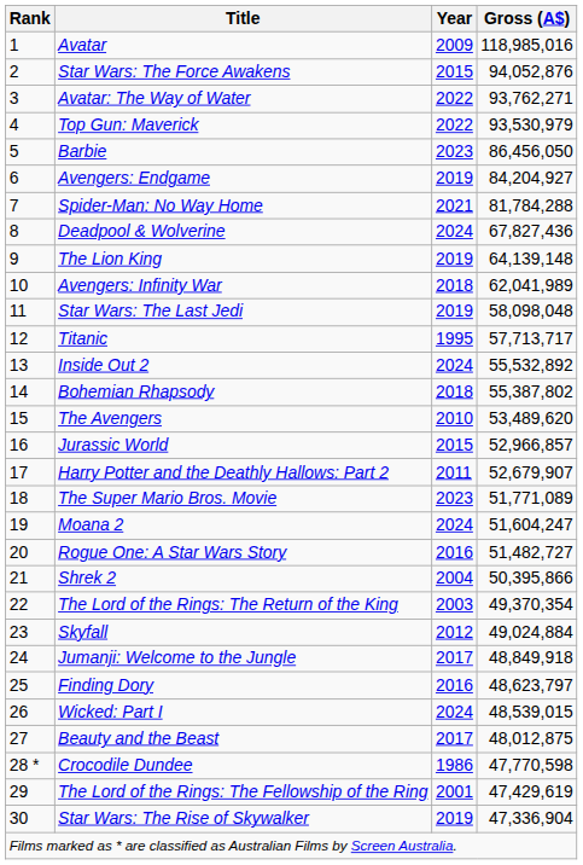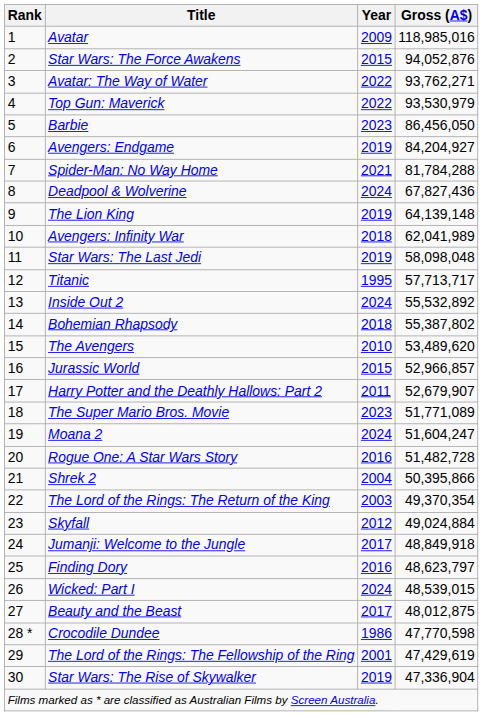 <table class="wikitable sortable">
 <tr>
 <th>Rank</th>
 <th>Title</th>
 <th>Year</th>
 <th>Gross (<a href='#'>A$</a>)</th>
 </tr>
 <tr>
 <td>1</td>
 <td><em><a href='#'>Avatar</a></em></td>
 <td><a href='#'>2009</a></td>
 <td align="right">118,985,016</td>
 </tr>
 <tr>
 <td>2</td>
 <td><em><a href='#'>Star Wars: The Force Awakens</a></em></td>
 <td><a href='#'>2015</a></td>
 <td align="right">94,052,876</td>
 </tr>
 <tr>
 <td>3</td>
 <td><em><a href='#'>Avatar: The Way of Water</a></em></td>
 <td><a href='#'>2022</a></td>
 <td align="right">93,762,271</td>
 </tr>
 <tr>
 <td>4</td>
 <td><em><a href='#'>Top Gun: Maverick</a></em></td>
 <td><a href='#'>2022</a></td>
 <td align="right">93,530,979</td>
 </tr>
 <tr>
 <td>5</td>
 <td><em><a href='#'>Barbie</a></em></td>
 <td><a href='#'>2023</a></td>
 <td align="right">86,456,050</td>
 </tr>
 <tr>
 <td>6</td>
 <td><em><a href='#'>Avengers: Endgame</a></em></td>
 <td><a href='#'>2019</a></td>
 <td align="right">84,204,927</td>
 </tr>
 <tr>
 <td>7</td>
 <td><em><a href='#'>Spider-Man: No Way Home</a></em></td>
 <td><a href='#'>2021</a></td>
 <td align="right">81,784,288</td>
 </tr>
 <tr>
 <td>8</td>
 <td><em><a href='#'>Deadpool & Wolverine</a></em></td>
 <td><a href='#'>2024</a></td>
 <td align="right">67,827,436</td>
 </tr>
 <tr>
 <td>9</td>
 <td><em><a href='#'>The Lion King</a></em></td>
 <td><a href='#'>2019</a></td>
 <td align="right">64,139,148</td>
 </tr>
 <tr>
 <td>10</td>
 <td><em><a href='#'>Avengers: Infinity War</a></em></td>
 <td><a href='#'>2018</a></td>
 <td align="right">62,041,989</td>
 </tr>
 <tr>
 <td>11</td>
 <td><em><a href='#'>Star Wars: The Last Jedi</a></em></td>
 <td><a href='#'>2019</a></td>
 <td align="right">58,098,048</td>
 </tr>
 <tr>
 <td>12</td>
 <td><em><a href='#'>Titanic</a></em></td>
 <td><a href='#'>1995</a></td>
 <td align="right">57,713,717</td>
 </tr>
 <tr>
 <td>13</td>
 <td><em><a href='#'>Inside Out 2</a></em></td>
 <td><a href='#'>2024</a></td>
 <td align="right">55,532,892</td>
 </tr>
 <tr>
 <td>14</td>
 <td><em><a href='#'>Bohemian Rhapsody</a></em></td>
 <td><a href='#'>2018</a></td>
 <td align="right">55,387,802</td>
 </tr>
 <tr>
 <td>15</td>
 <td><em><a href='#'>The Avengers</a></em></td>
 <td><a href='#'>2010</a></td>
 <td align="right">53,489,620</td>
 </tr>
 <tr>
 <td>16</td>
 <td><em><a href='#'>Jurassic World</a></em></td>
 <td><a href='#'>2015</a></td>
 <td align="right">52,966,857</td>
 </tr>
 <tr>
 <td>17</td>
 <td><em><a href='#'>Harry Potter and the Deathly Hallows: Part 2</a></em></td>
 <td><a href='#'>2011</a></td>
 <td align="right">52,679,907</td>
 </tr>
 <tr>
 <td>18</td>
 <td><em><a href='#'>The Super Mario Bros. Movie</a></em></td>
 <td><a href='#'>2023</a></td>
 <td align="right">51,771,089</td>
 </tr>
 <tr>
 <td>19</td>
 <td><em><a href='#'>Moana 2</a></em></td>
 <td><a href='#'>2024</a></td>
 <td align="right">51,604,247</td>
 </tr>
 <tr>
 <td>20</td>
 <td><em><a href='#'>Rogue One: A Star Wars Story</a></em></td>
 <td><a href='#'>2016</a></td>
-<td align="right">51,482,727</td>
+<td align="right">51,482,728</td>
 </tr>
 <tr>
 <td>21</td>
 <td><em><a href='#'>Shrek 2</a></em></td>
 <td><a href='#'>2004</a></td>
 <td align="right">50,395,866</td>
 </tr>
 <tr>
 <td>22</td>
 <td><em><a href='#'>The Lord of the Rings: The Return of the King</a></em></td>
 <td><a href='#'>2003</a></td>
 <td align="right">49,370,354</td>
 </tr>
 <tr>
 <td>23</td>
 <td><em><a href='#'>Skyfall</a></em></td>
 <td><a href='#'>2012</a></td>
 <td align="right">49,024,884</td>
 </tr>
 <tr>
 <td>24</td>
 <td><em><a href='#'>Jumanji: Welcome to the Jungle</a></em></td>
 <td><a href='#'>2017</a></td>
 <td align="right">48,849,918</td>
 </tr>
 <tr>
 <td>25</td>
 <td><em><a href='#'>Finding Dory</a></em></td>
 <td><a href='#'>2016</a></td>
 <td align="right">48,623,797</td>
 </tr>
 <tr>
 <td>26</td>
 <td><em><a href='#'>Wicked: Part I</a></em></td>
 <td><a href='#'>2024</a></td>
 <td align="right">48,539,015</td>
 </tr>
 <tr>
 <td>27</td>
 <td><em><a href='#'>Beauty and the Beast</a></em></td>
 <td><a href='#'>2017</a></td>
 <td align="right">48,012,875</td>
 </tr>
 <tr>
 <td>28 *</td>
 <td><em><a href='#'>Crocodile Dundee</a></em></td>
 <td><a href='#'>1986</a></td>
 <td align="right">47,770,598</td>
 </tr>
 <tr>
 <td>29</td>
 <td><em><a href='#'>The Lord of the Rings: The Fellowship of the Ring</a></em></td>
 <td><a href='#'>2001</a></td>
 <td align="right">47,429,619</td>
 </tr>
 <tr>
 <td>30</td>
 <td><em><a href='#'>Star Wars: The Rise of Skywalker</a></em></td>
 <td><a href='#'>2019</a></td>
 <td align="right">47,336,904</td>
 </tr>
 <tr>
 <td colspan="4"><em><small>Films marked as * are classified as Australian Films by <a href='#'>Screen Australia</a>.</small></em></td>
 </tr>
 </table>
